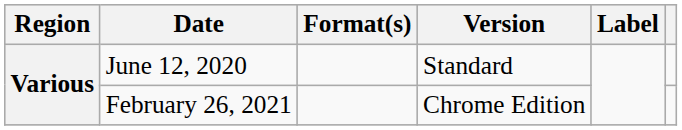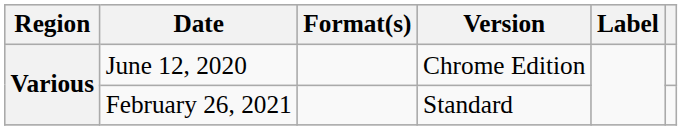 <table class="wikitable plainrowheaders">
 <tr>
 <th scope="col">Region</th>
 <th scope="col">Date</th>
 <th scope="col">Format(s)</th>
 <th scope="col">Version</th>
 <th scope="col">Label</th>
 <th scope="col"></th>
 </tr>
 <tr>
 <th scope="row" rowspan="2">Various</th>
 <td>June 12, 2020</td>
 <td></td>
-<td>Standard</td>
+<td>Chrome Edition</td>
 <td rowspan="2"></td>
 <td style="text-align: center;"></td>
 </tr>
 <tr>
 <td>February 26, 2021</td>
 <td></td>
-<td>Chrome Edition</td>
+<td>Standard</td>
 <td style="text-align: center;"></td>
 </tr>
 </table>
